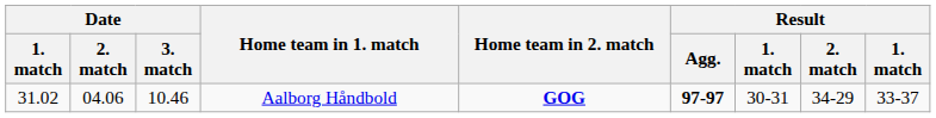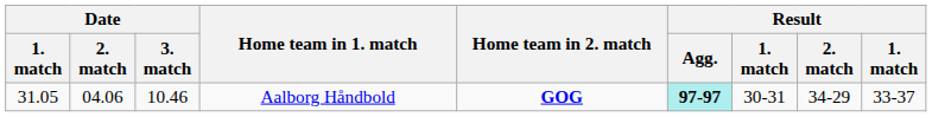 <table class="wikitable" style="text-align:center; margin-left:1em;">
 <tr>
 <th colspan="3">Date</th>
 <th rowspan="2" style="width:220px;">Home team in 1. match</th>
 <th rowspan="2" style="width:180px;">Home team in 2. match</th>
 <th colspan="4">Result</th>
 </tr>
 <tr>
 <th style="width:50px;">1. match</th>
 <th style="width:50px;">2. match</th>
 <th style="width:50px;">3. match</th>
 <th style="width:50px;">Agg.</th>
 <th style="width:50px;">1. match</th>
 <th style="width:50px;">2. match</th>
 <th style="width:50px;">1. match</th>
 </tr>
 <tr>
-<td>31.02</td>
+<td>31.05</td>
 <td>04.06</td>
 <td>10.46</td>
 <td><a href='#'>Aalborg Håndbold</a></td>
 <td><strong><a href='#'>GOG</a></strong></td>
-<td><strong>97-97</strong></td>
+<td style="background: paleturquoise;"><strong>97-97</strong></td>
 <td>30-31</td>
 <td>34-29</td>
 <td>33-37</td>
 </tr>
 </table>
